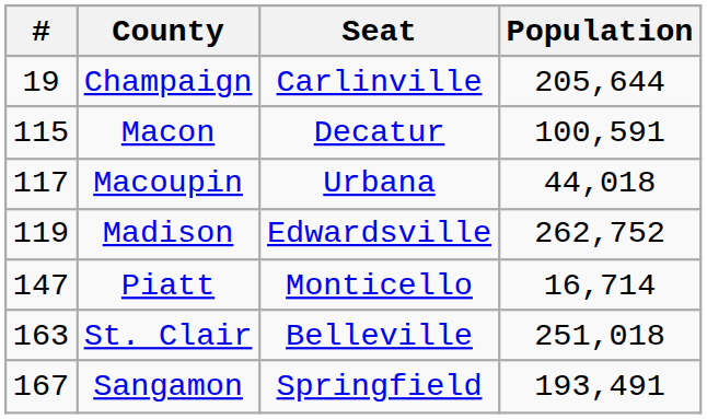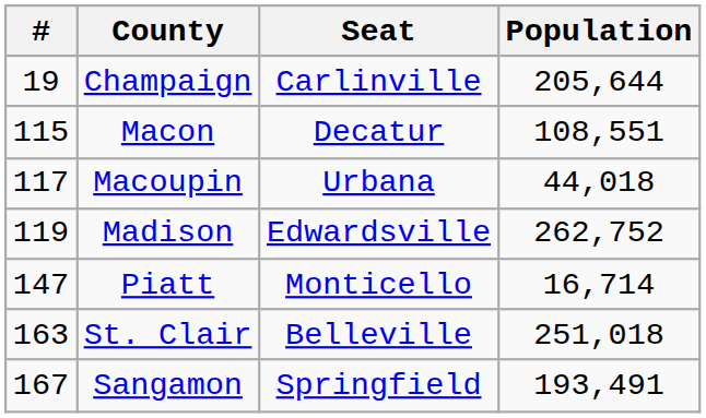 <table class="wikitable sortable" style="text-align:center;">
 <tr>
 <th>#</th>
 <th>County</th>
 <th>Seat</th>
 <th>Population</th>
 </tr>
 <tr>
 <td>19</td>
 <td><a href='#'>Champaign</a></td>
 <td><a href='#'>Carlinville</a></td>
 <td>205,644</td>
 </tr>
 <tr>
 <td>115</td>
 <td><a href='#'>Macon</a></td>
 <td><a href='#'>Decatur</a></td>
-<td>100,591</td>
+<td>108,551</td>
 </tr>
 <tr>
 <td>117</td>
 <td><a href='#'>Macoupin</a></td>
 <td><a href='#'>Urbana</a></td>
 <td>44,018</td>
 </tr>
 <tr>
 <td>119</td>
 <td><a href='#'>Madison</a></td>
 <td><a href='#'>Edwardsville</a></td>
 <td>262,752</td>
 </tr>
 <tr>
 <td>147</td>
 <td><a href='#'>Piatt</a></td>
 <td><a href='#'>Monticello</a></td>
 <td>16,714</td>
 </tr>
 <tr>
 <td>163</td>
 <td><a href='#'>St. Clair</a></td>
 <td><a href='#'>Belleville</a></td>
 <td>251,018</td>
 </tr>
 <tr>
 <td>167</td>
 <td><a href='#'>Sangamon</a></td>
 <td><a href='#'>Springfield</a></td>
 <td>193,491</td>
 </tr>
 </table>
